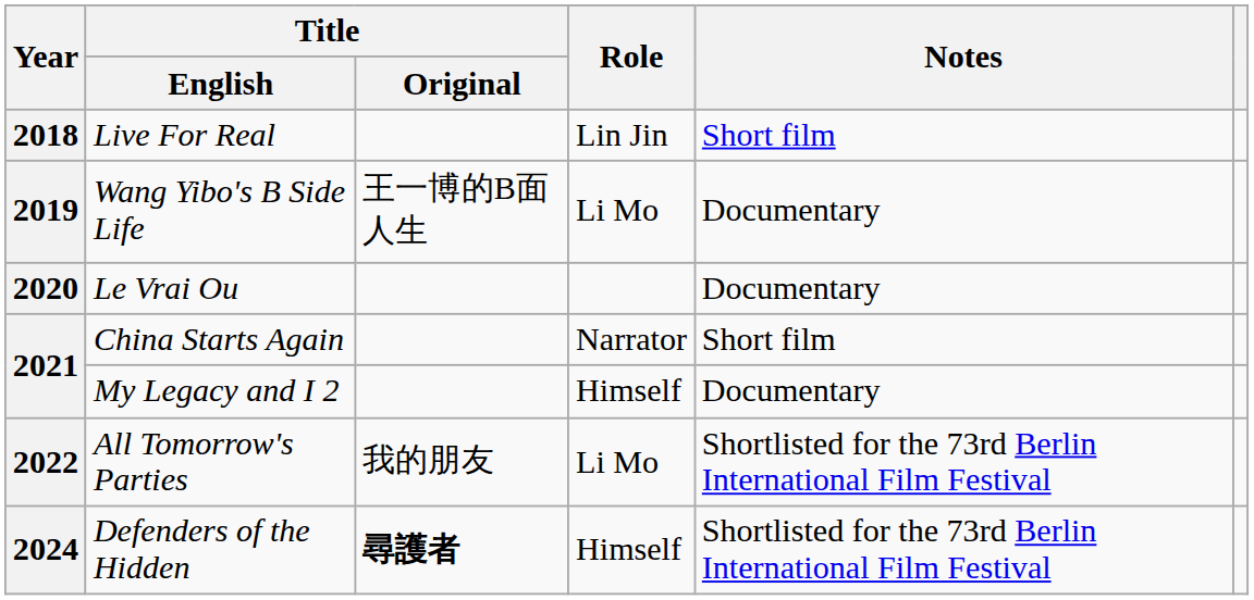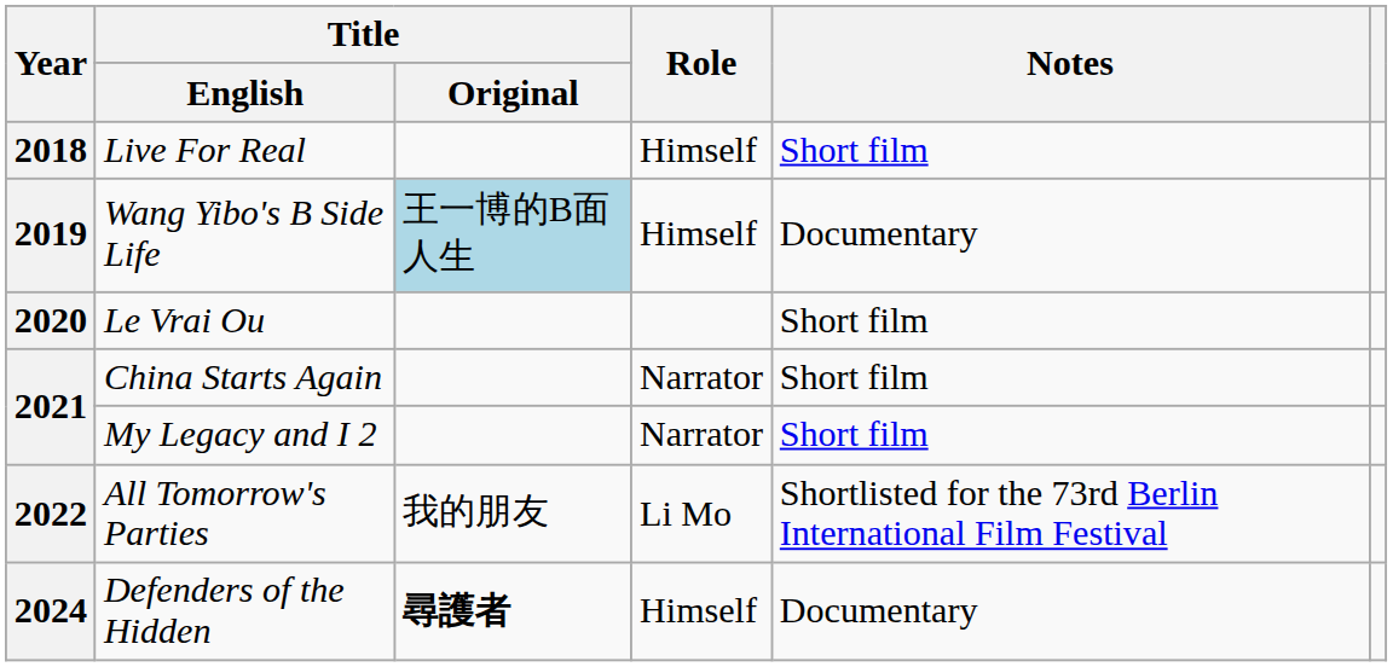 <table class="wikitable plainrowheaders sortable">
 <tr>
 <th scope=col rowspan=2>Year</th>
 <th scope=col colspan=2>Title</th>
 <th scope=col rowspan=2>Role</th>
 <th scope=col rowspan=2 class="unsortable">Notes</th>
 <th scope=col rowspan=2 class="unsortable"></th>
 </tr>
 <tr>
 <th>English</th>
 <th>Original</th>
 </tr>
 <tr>
 <th scope=row row>2018</th>
 <td><em>Live For Real</em></td>
 <td></td>
-<td>Lin Jin</td>
+<td>Himself</td>
 <td><a href='#'>Short film</a></td>
 <td></td>
 </tr>
 <tr>
 <th scope=row>2019</th>
 <td><em>Wang Yibo's B Side Life</em></td>
-<td>王一博的B面人生</td>
-<td>Li Mo</td>
+<td style="background: lightblue;">王一博的B面人生</td>
+<td>Himself</td>
 <td>Documentary</td>
 <td></td>
 </tr>
 <tr>
 <th scope=row>2020</th>
 <td><em>Le Vrai Ou</em></td>
 <td></td>
 <td></td>
-<td>Documentary</td>
+<td>Short film</td>
 <td></td>
 </tr>
 <tr>
 <th scope=row rowspan="2">2021</th>
 <td><em>China Starts Again</em></td>
 <td></td>
 <td>Narrator</td>
 <td>Short film</td>
 <td></td>
 </tr>
 <tr>
 <td><em>My Legacy and I 2</em></td>
 <td></td>
-<td>Himself</td>
-<td>Documentary</td>
+<td>Narrator</td>
+<td><a href='#'>Short film</a></td>
 <td></td>
 </tr>
 <tr>
 <th scope=row>2022</th>
 <td><em>All Tomorrow's Parties</em></td>
 <td>我的朋友</td>
 <td>Li Mo</td>
 <td>Shortlisted for the 73rd <a href='#'>Berlin International Film Festival</a></td>
 <td></td>
 </tr>
 <tr>
 <th scope=row>2024</th>
 <td><em>Defenders of the Hidden</em></td>
 <td><strong>尋護者</strong></td>
 <td>Himself</td>
-<td>Shortlisted for the 73rd <a href='#'>Berlin International Film Festival</a></td>
+<td>Documentary</td>
 <td></td>
 </tr>
 </table>
